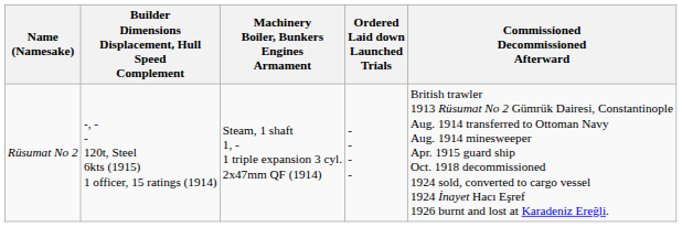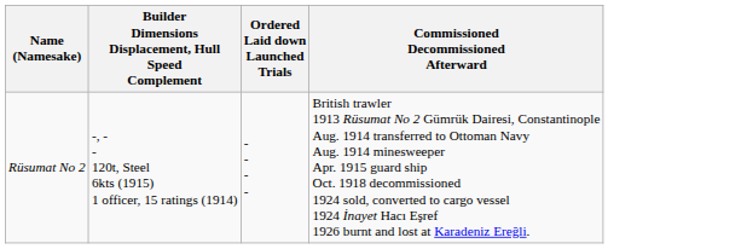 <table class="wikitable" style="font-size:90%;">
 <tr bgcolor="#e6e9ff">
 <th>Name<br>(Namesake)</th>
 <th>Builder<br>Dimensions<br>Displacement, Hull<br>Speed<br>Complement</th>
-<th>Machinery<br>Boiler, Bunkers<br>Engines<br>Armament</th>
 <th>Ordered<br>Laid down<br>Launched<br>Trials</th>
 <th>Commissioned<br>Decommissioned<br>Afterward</th>
 </tr>
 <tr ---->
 <td><em>Rüsumat No 2</em></td>
 <td> -, -<br>-<br>120t, Steel<br>6kts (1915)<br>1 officer, 15 ratings (1914)</td>
-<td>Steam, 1 shaft<br>1, -<br>1 triple expansion 3 cyl.<br>2x47mm QF (1914)</td>
 <td>-<br>-<br>-<br>-</td>
 <td>British trawler<br>1913 <em>Rüsumat No 2</em> Gümrük Dairesi, Constantinople<br>Aug. 1914 transferred to Ottoman Navy<br>Aug. 1914 minesweeper<br>Apr. 1915 guard ship<br>Oct. 1918 decommissioned<br>1924 sold, converted to cargo vessel<br>1924 <em>İnayet</em> Hacı Eşref<br>1926 burnt and lost at <a href='#'>Karadeniz Ereğli</a>.</td>
 </tr>
 </table>
